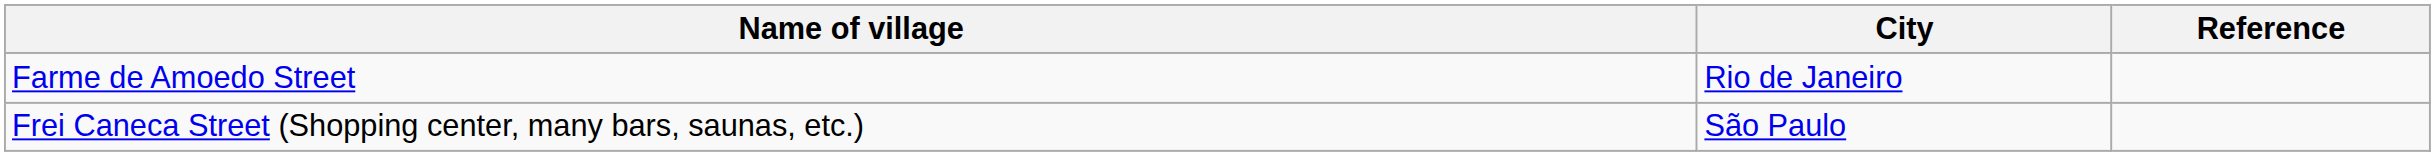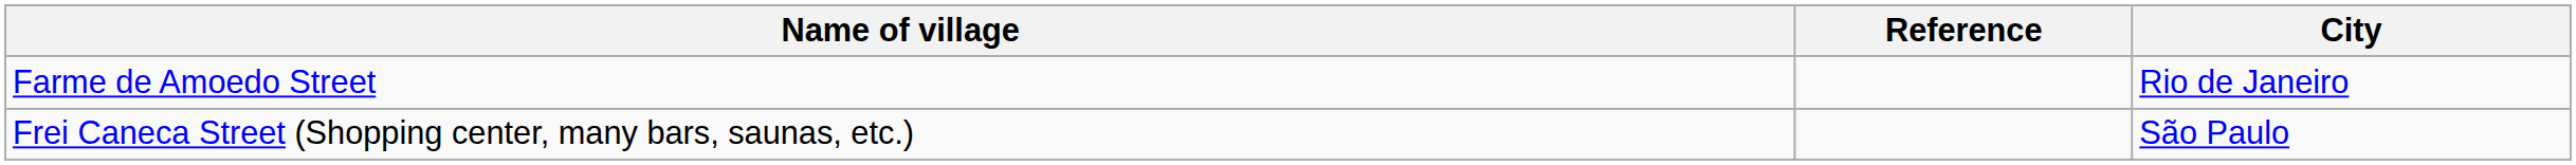 <table class="wikitable" style="width: 100%">
 <tr>
 <th>Name of village</th>
+<th>Reference</th>
 <th>City </th>
-<th>Reference</th>
 </tr>
 <tr>
 <td><a href='#'>Farme de Amoedo Street</a></td>
+<td></td>
 <td><a href='#'>Rio de Janeiro</a></td>
-<td></td>
 </tr>
 <tr>
 <td><a href='#'>Frei Caneca Street</a> (Shopping center, many bars, saunas, etc.)</td>
+<td></td>
 <td><a href='#'>São Paulo</a></td>
-<td></td>
 </tr>
 </table>
